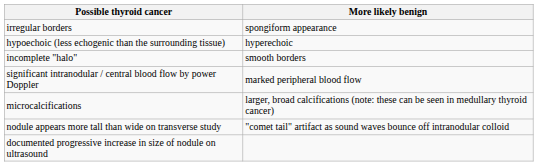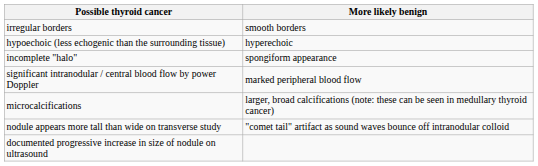 <table class="wikitable">
 <tr>
 <th>Possible thyroid cancer</th>
 <th>More likely benign</th>
 </tr>
 <tr>
 <td>irregular borders</td>
-<td>spongiform appearance</td>
+<td>smooth borders</td>
 </tr>
 <tr>
 <td>hypoechoic (less echogenic than the surrounding tissue)</td>
 <td>hyperechoic</td>
 </tr>
 <tr>
 <td>incomplete "halo"</td>
-<td>smooth borders</td>
+<td>spongiform appearance</td>
 </tr>
 <tr>
 <td>significant intranodular / central blood flow by power Doppler</td>
 <td>marked peripheral blood flow</td>
 </tr>
 <tr>
 <td>microcalcifications</td>
 <td>larger, broad calcifications (note: these can be seen in medullary thyroid cancer)</td>
 </tr>
 <tr>
 <td>nodule appears more tall than wide on transverse study</td>
 <td>"comet tail" artifact as sound waves bounce off intranodular colloid</td>
 </tr>
 <tr>
 <td>documented progressive increase in size of nodule on ultrasound</td>
 <td></td>
 </tr>
 </table>
